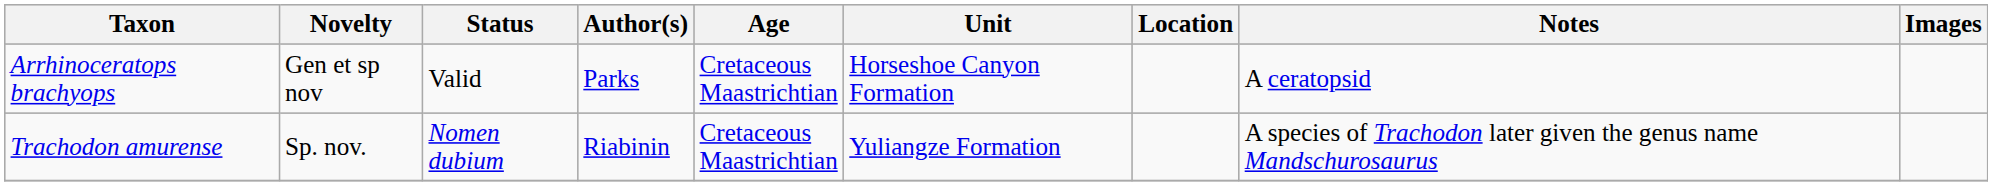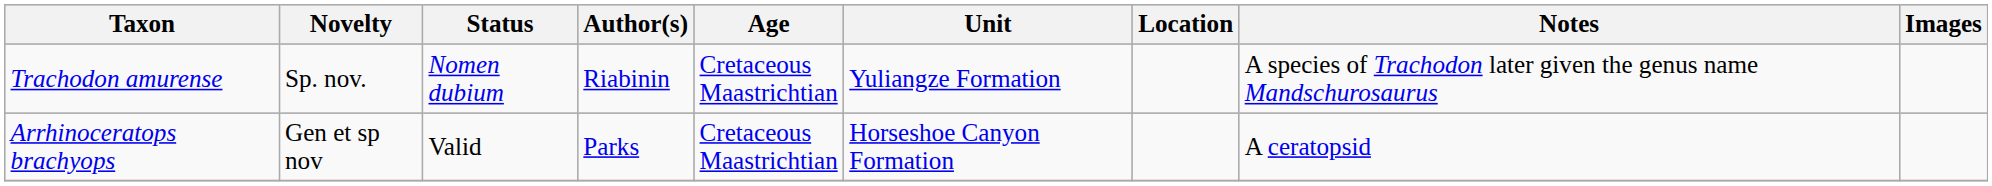 <table class="wikitable sortable" align="center" width="100%">
 <tr>
 <th>Taxon</th>
 <th>Novelty</th>
 <th>Status</th>
 <th>Author(s)</th>
 <th>Age</th>
 <th>Unit</th>
 <th>Location</th>
 <th>Notes</th>
 <th>Images</th>
 </tr>
 <tr>
+<td><em><a href='#'>Trachodon amurense</a></em></td>
+<td>Sp. nov.</td>
+<td><em><a href='#'>Nomen dubium</a></em></td>
+<td><a href='#'>Riabinin</a></td>
+<td><a href='#'>Cretaceous</a><br><a href='#'>Maastrichtian</a></td>
+<td><a href='#'>Yuliangze Formation</a></td>
+<td></td>
+<td>A species of <em><a href='#'>Trachodon</a></em> later given the genus name <em><a href='#'>Mandschurosaurus</a></em></td>
+<td></td>
+</tr>
+<tr>
 <td><em><a href='#'>Arrhinoceratops brachyops</a></em></td>
 <td>Gen et sp nov</td>
 <td>Valid</td>
 <td><a href='#'>Parks</a></td>
 <td><a href='#'>Cretaceous</a><br><a href='#'>Maastrichtian</a></td>
 <td><a href='#'>Horseshoe Canyon Formation</a></td>
 <td><br></td>
 <td>A <a href='#'>ceratopsid</a></td>
 <td></td>
 </tr>
 <tr>
-<td><em><a href='#'>Trachodon amurense</a></em></td>
-<td>Sp. nov.</td>
-<td><em><a href='#'>Nomen dubium</a></em></td>
-<td><a href='#'>Riabinin</a></td>
-<td><a href='#'>Cretaceous</a><br><a href='#'>Maastrichtian</a></td>
-<td><a href='#'>Yuliangze Formation</a></td>
-<td></td>
-<td>A species of <em><a href='#'>Trachodon</a></em> later given the genus name <em><a href='#'>Mandschurosaurus</a></em></td>
-<td></td>
-</tr>
-<tr>
 </tr>
 </table>
